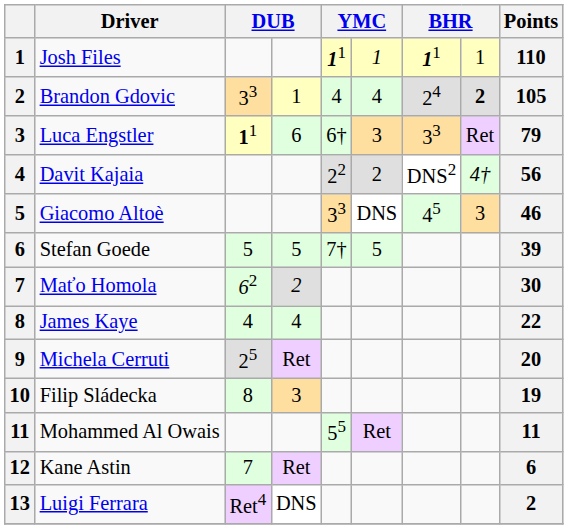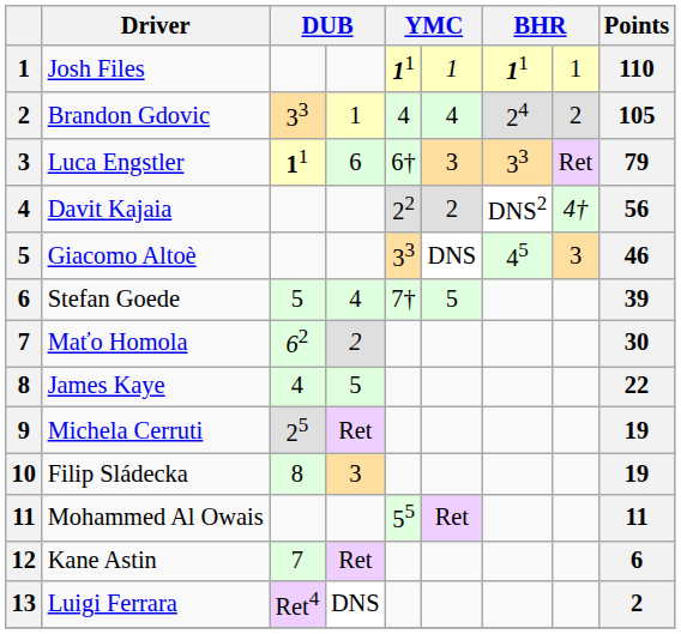 <table class="wikitable" style="font-size:85%; text-align:center">
 <tr style="background:#f9f9f9" valign="top">
 <th valign=middle></th>
 <th valign=middle>Driver</th>
 <th colspan=2><a href='#'>DUB</a><br></th>
 <th colspan=2><a href='#'>YMC</a><br></th>
 <th colspan=2><a href='#'>BHR</a><br></th>
 <th valign=middle>Points</th>
 </tr>
 <tr>
 <th>1</th>
 <td align="left"> <a href='#'>Josh Files</a></td>
 <td></td>
 <td></td>
 <td style="background:#ffffbf;"><strong><em>1</em></strong><sup>1</sup></td>
 <td style="background:#ffffbf;"><em>1</em></td>
 <td style="background:#ffffbf;"><strong><em>1</em></strong><sup>1</sup></td>
 <td style="background:#ffffbf;">1</td>
 <th>110</th>
 </tr>
 <tr>
 <th>2</th>
 <td align="left"> <a href='#'>Brandon Gdovic</a></td>
 <td style="background:#ffdf9f;">3<sup>3</sup></td>
 <td style="background:#ffffbf;">1</td>
 <td style="background:#dfffdf;">4</td>
 <td style="background:#dfffdf;">4</td>
 <td style="background:#dfdfdf;">2<sup>4</sup></td>
-<td style="background:#dfdfdf;"><strong>2</strong></td>
+<td style="background:#dfdfdf;">2</td>
 <th>105</th>
 </tr>
 <tr>
 <th>3</th>
 <td align="left"> <a href='#'>Luca Engstler</a></td>
 <td style="background:#ffffbf;"><strong>1</strong><sup>1</sup></td>
 <td style="background:#dfffdf;">6</td>
 <td style="background:#dfffdf;">6†</td>
 <td style="background:#ffdf9f;">3</td>
 <td style="background:#ffdf9f;">3<sup>3</sup></td>
 <td style="background:#efcfff;">Ret</td>
 <th>79</th>
 </tr>
 <tr>
 <th>4</th>
 <td align=left> <a href='#'>Davit Kajaia</a></td>
 <td></td>
 <td></td>
 <td style="background:#dfdfdf;">2<sup>2</sup></td>
 <td style="background:#dfdfdf;">2</td>
 <td style="background:#ffffff;">DNS<sup>2</sup></td>
 <td style="background:#dfffdf;"><em>4†</em></td>
 <th>56</th>
 </tr>
 <tr>
 <th>5</th>
 <td align="left"> <a href='#'>Giacomo Altoè</a></td>
 <td></td>
 <td></td>
 <td style="background:#ffdf9f;">3<sup>3</sup></td>
 <td style="background:#ffffff;">DNS</td>
 <td style="background:#dfffdf;">4<sup>5</sup></td>
 <td style="background:#ffdf9f;">3</td>
 <th>46</th>
 </tr>
 <tr>
 <th>6</th>
 <td align="left"> Stefan Goede</td>
 <td style="background:#dfffdf;">5</td>
-<td style="background:#dfffdf;">5</td>
+<td style="background:#dfffdf;">4</td>
 <td style="background:#dfffdf;">7†</td>
 <td style="background:#dfffdf;">5</td>
 <td></td>
 <td></td>
 <th>39</th>
 </tr>
 <tr>
 <th>7</th>
 <td align="left"> <a href='#'>Maťo Homola</a></td>
 <td style="background:#dfffdf;"><em>6</em><sup>2</sup></td>
 <td style="background:#dfdfdf;"><em>2</em></td>
 <td></td>
 <td></td>
 <td></td>
 <td></td>
 <th>30</th>
 </tr>
 <tr>
 <th>8</th>
 <td align="left"> <a href='#'>James Kaye</a></td>
 <td style="background:#dfffdf;">4</td>
-<td style="background:#dfffdf;">4</td>
+<td style="background:#dfffdf;">5</td>
 <td></td>
 <td></td>
 <td></td>
 <td></td>
 <th>22</th>
 </tr>
 <tr>
 <th>9</th>
 <td align="left"> <a href='#'>Michela Cerruti</a></td>
 <td style="background:#dfdfdf;">2<sup>5</sup></td>
 <td style="background:#efcfff;">Ret</td>
 <td></td>
 <td></td>
 <td></td>
 <td></td>
-<th>20</th>
+<th>19</th>
 </tr>
 <tr>
 <th>10</th>
 <td align="left"> Filip Sládecka</td>
 <td style="background:#dfffdf;">8</td>
 <td style="background:#ffdf9f;">3</td>
 <td></td>
 <td></td>
 <td></td>
 <td></td>
 <th>19</th>
 </tr>
 <tr>
 <th>11</th>
 <td align=left> Mohammed Al Owais</td>
 <td></td>
 <td></td>
 <td style="background:#dfffdf;">5<sup>5</sup></td>
 <td style="background:#efcfff;">Ret</td>
 <td></td>
 <td></td>
 <th>11</th>
 </tr>
 <tr>
 <th>12</th>
 <td align=left> Kane Astin</td>
 <td style="background:#dfffdf;">7</td>
 <td style="background:#efcfff;">Ret</td>
 <td></td>
 <td></td>
 <td></td>
 <td></td>
 <th>6</th>
 </tr>
 <tr>
 <th>13</th>
 <td align=left> <a href='#'>Luigi Ferrara</a></td>
 <td style="background:#efcfff;">Ret<sup>4</sup></td>
 <td style="background:#ffffff;">DNS</td>
 <td></td>
 <td></td>
 <td></td>
 <td></td>
 <th>2</th>
 </tr>
 <tr>
 </tr>
 </table>
